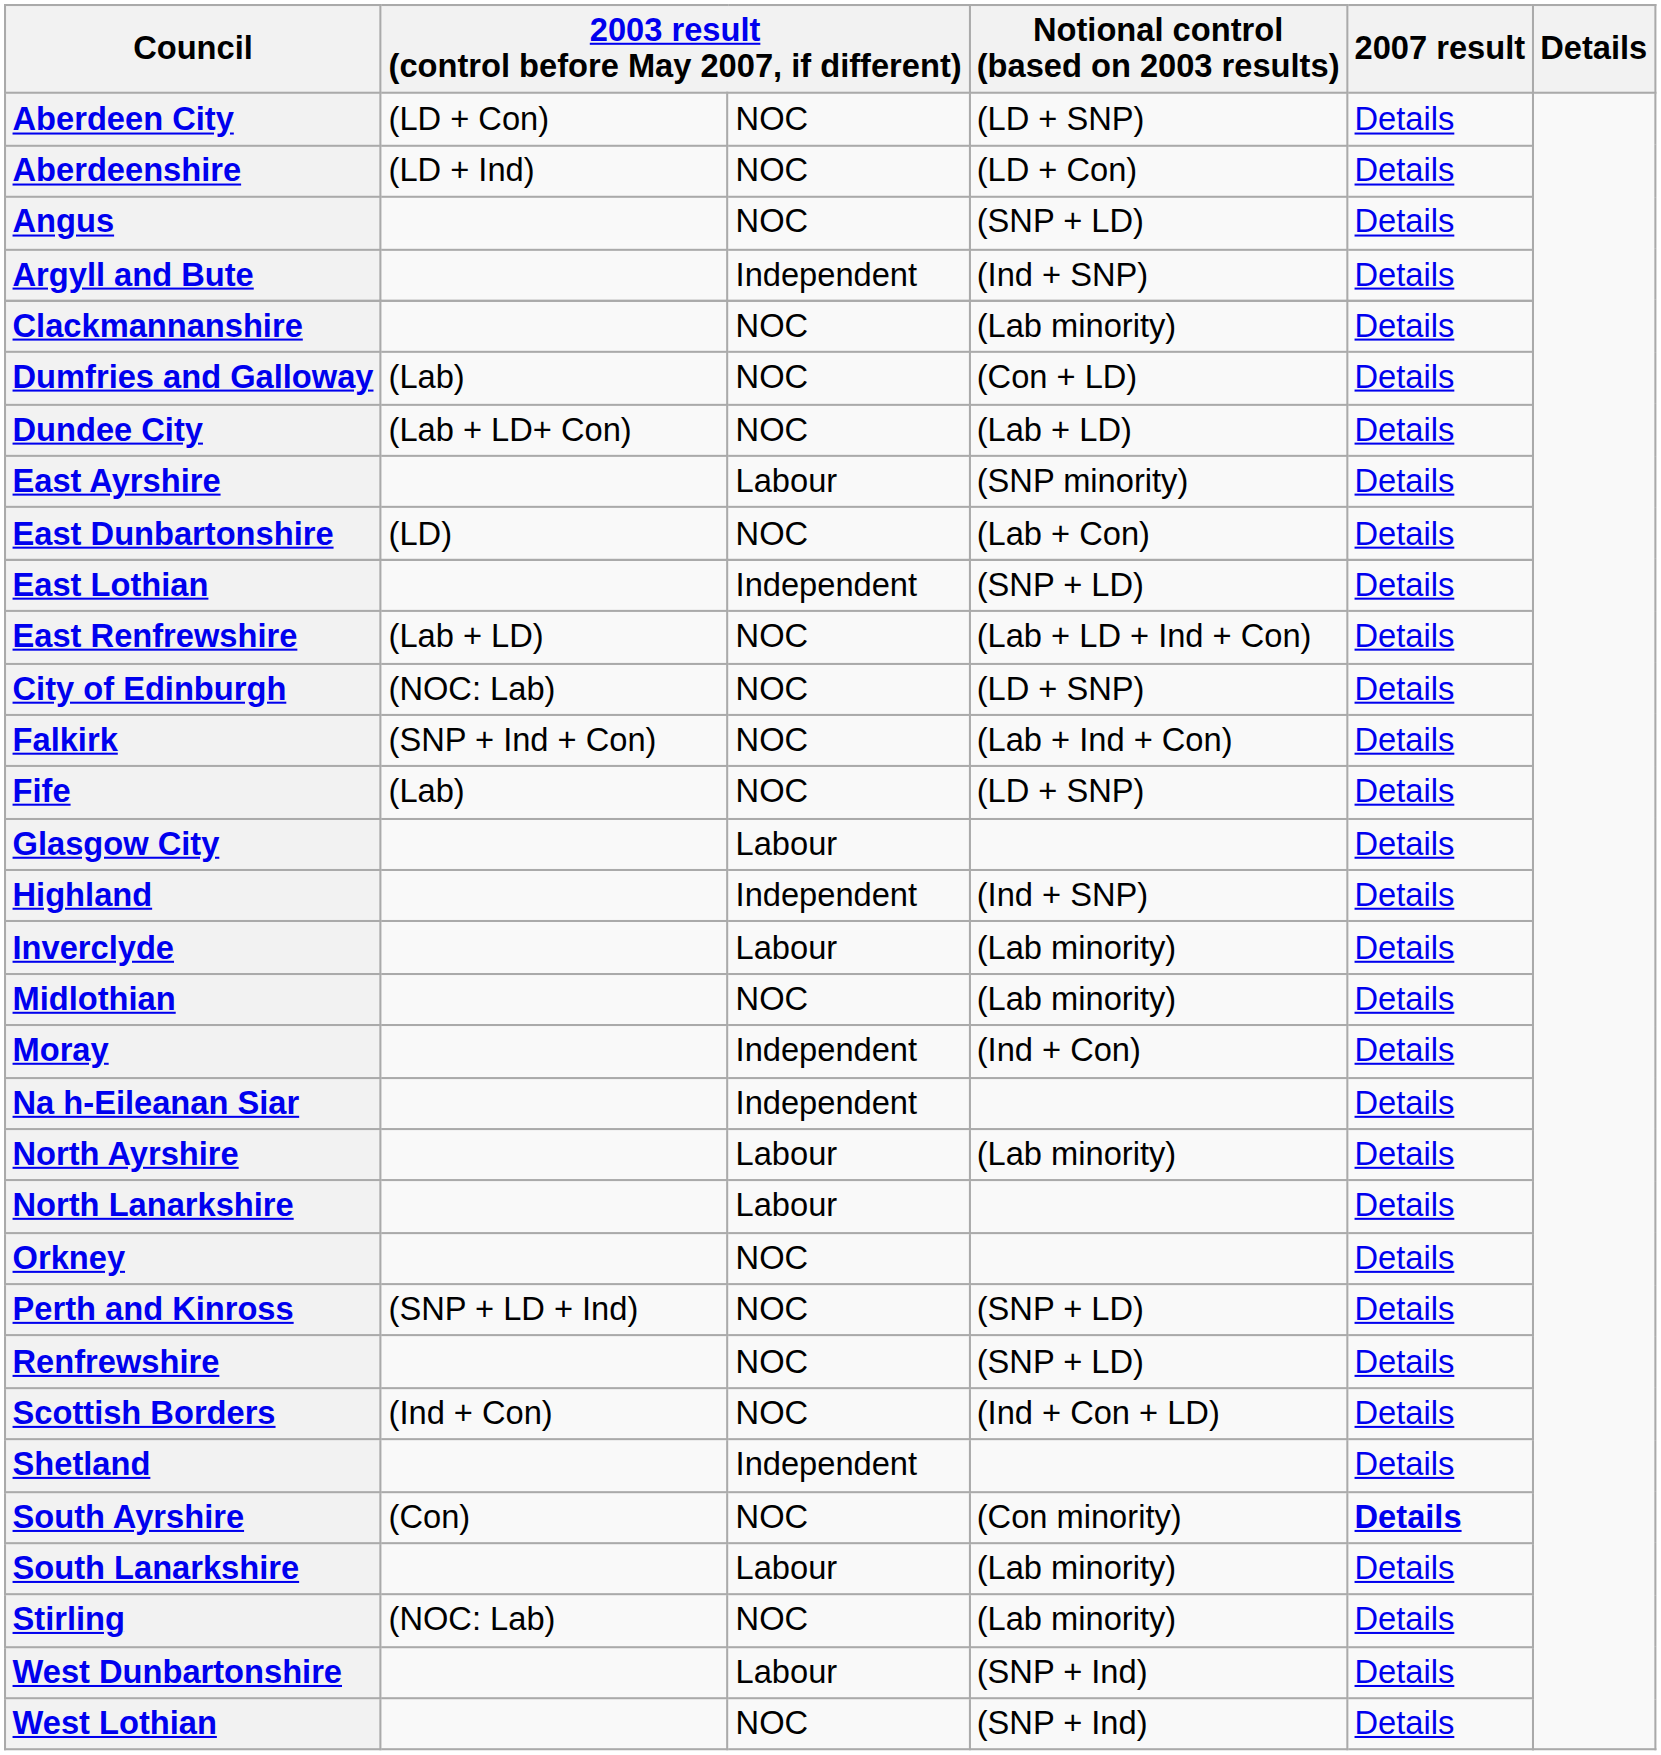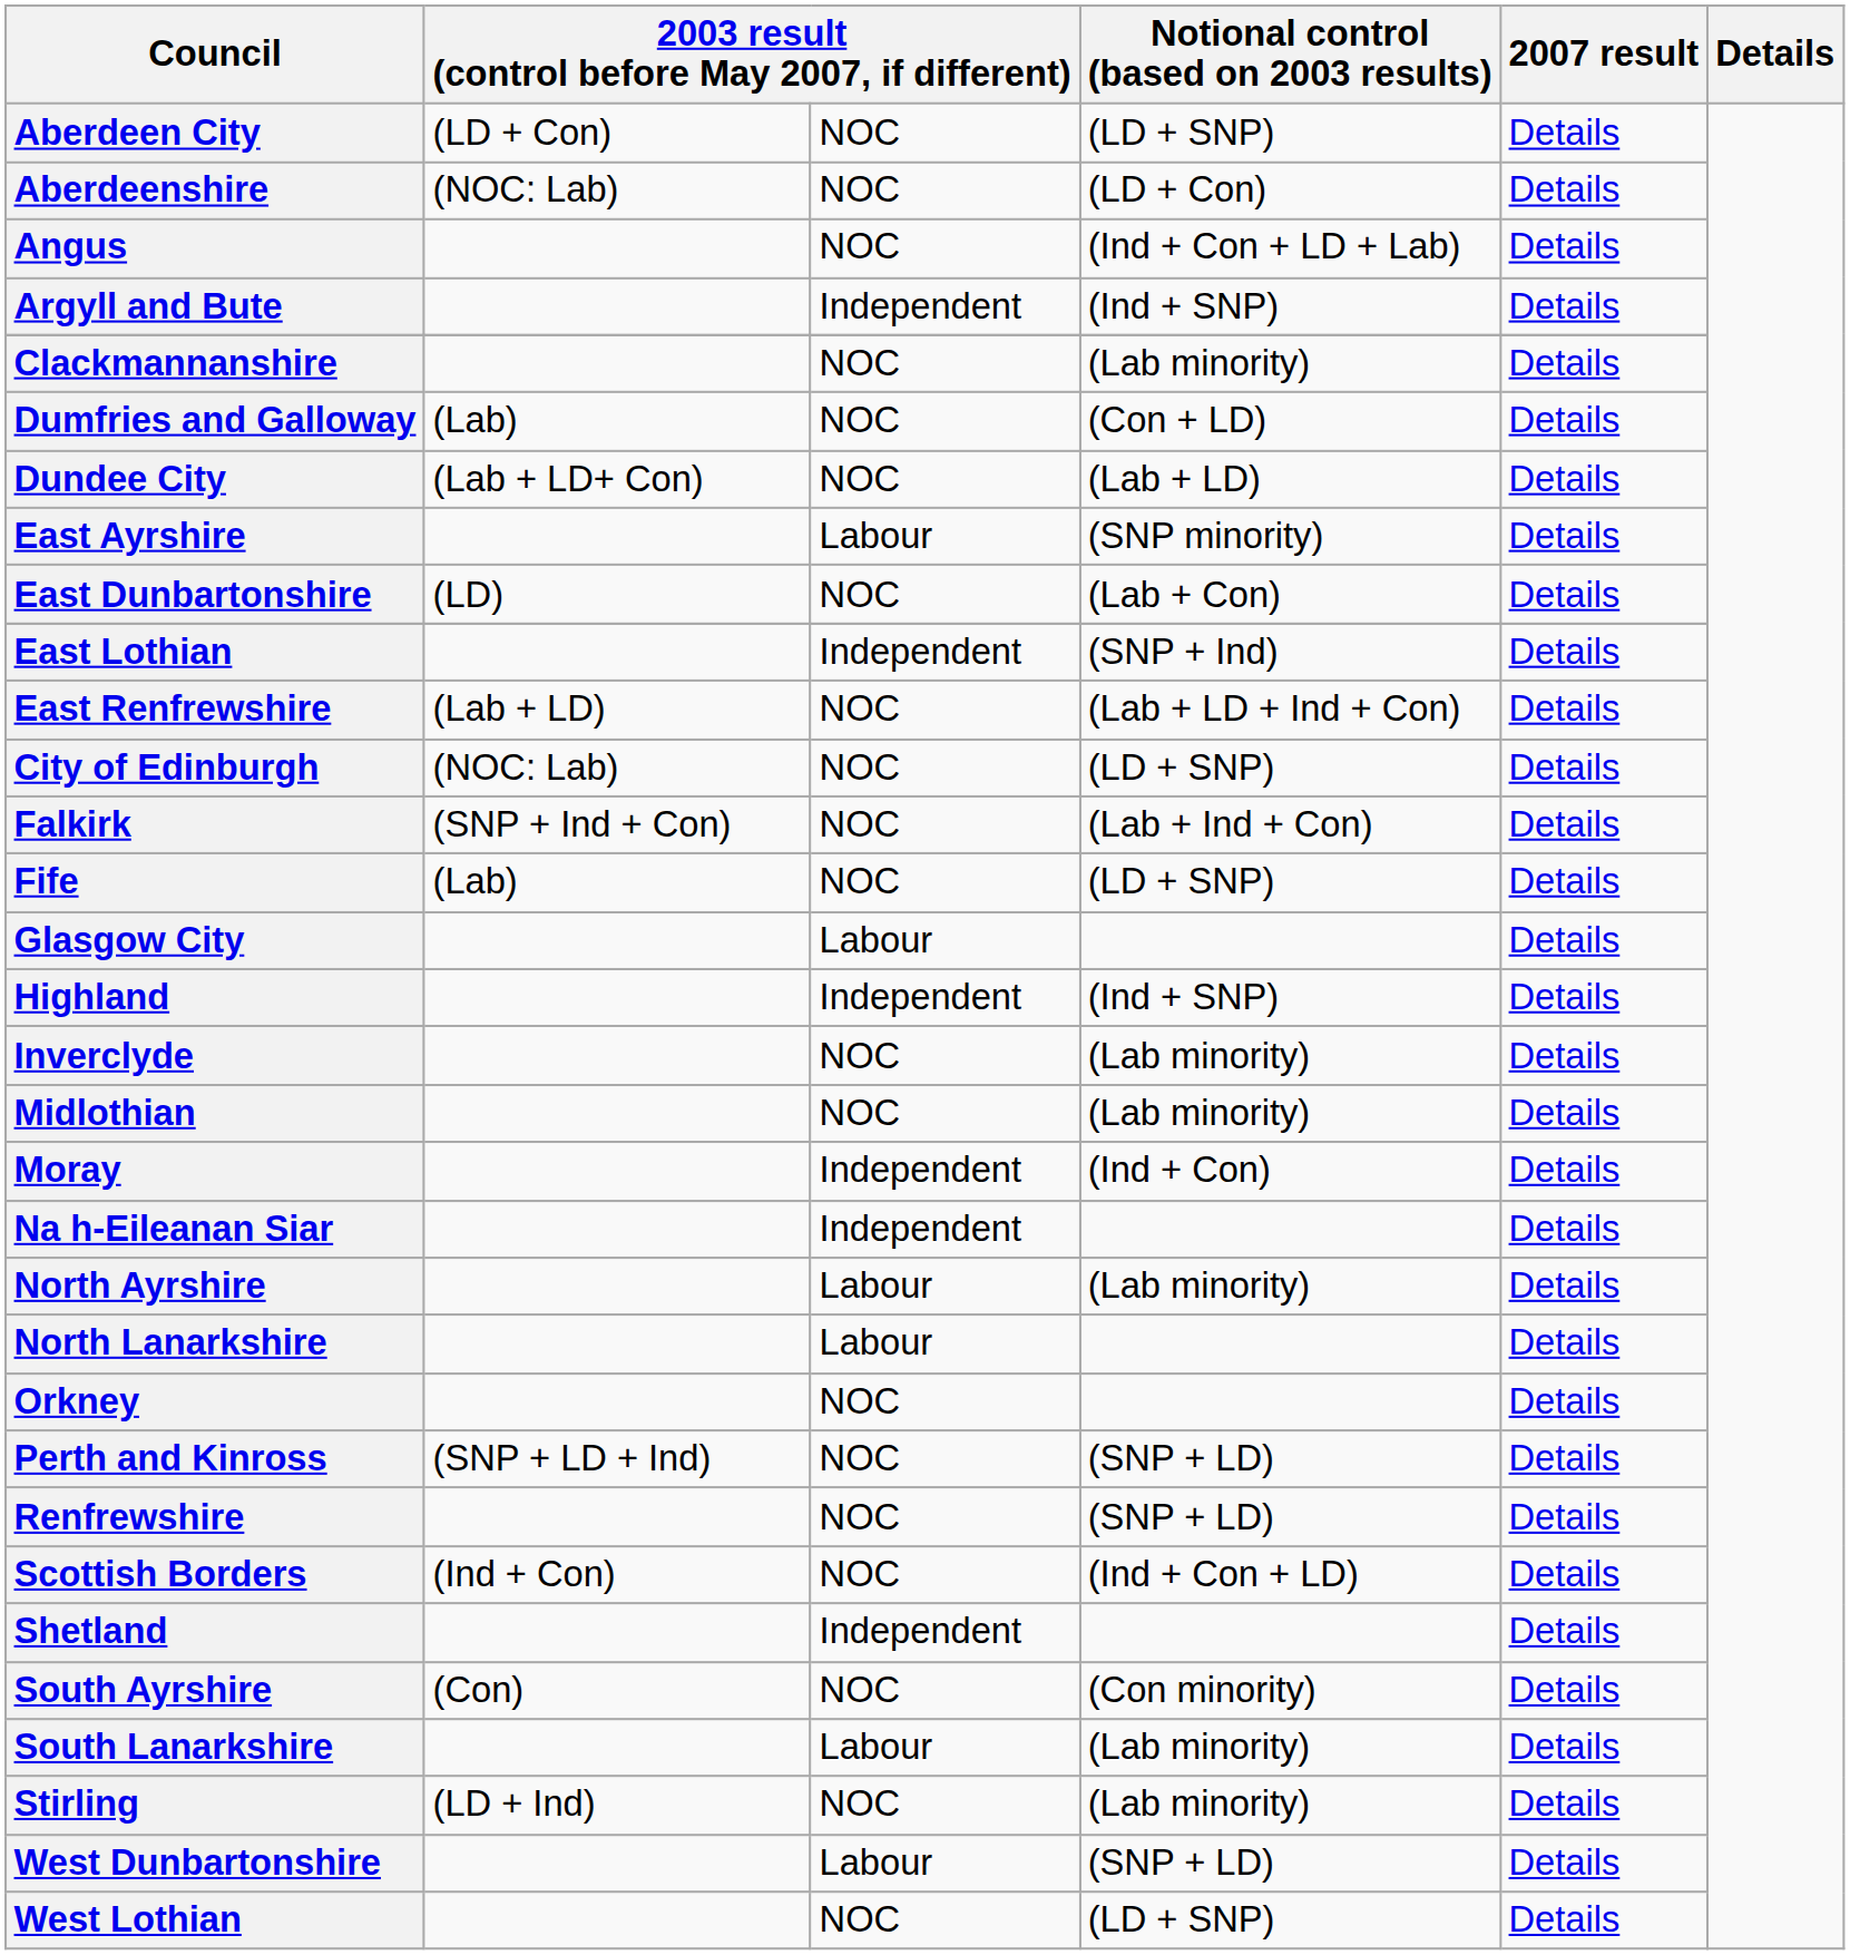 <table class="wikitable">
 <tr>
 <th scope="col">Council</th>
 <th scope="col"  colspan="2"><a href='#'>2003 result</a><br>(control before May 2007, if different)</th>
 <th scope="col">Notional control<br>(based on 2003 results)</th>
 <th scope="col" colspan="2">2007 result</th>
 <th scope="col">Details</th>
 </tr>
 <tr>
 <th scope="row" style="text-align: left;"><a href='#'>Aberdeen City</a></th>
 <td> (LD + Con)</td>
 <td>NOC</td>
 <td> (LD + SNP)</td>
 <td><a href='#'>Details</a></td>
 </tr>
 <tr>
 <th scope="row" style="text-align: left;"><a href='#'>Aberdeenshire</a></th>
-<td> (LD + Ind)</td>
+<td> (NOC: Lab)</td>
 <td>NOC</td>
 <td> (LD + Con)</td>
 <td><a href='#'>Details</a></td>
 </tr>
 <tr>
 <th scope="row" style="text-align: left;"><a href='#'>Angus</a></th>
 <td></td>
 <td>NOC</td>
-<td> (SNP + LD)</td>
+<td> (Ind + Con + LD + Lab)</td>
 <td><a href='#'>Details</a></td>
 </tr>
 <tr>
 <th scope="row" style="text-align: left;"><a href='#'>Argyll and Bute</a></th>
 <td></td>
 <td>Independent</td>
 <td> (Ind + SNP)</td>
 <td><a href='#'>Details</a></td>
 </tr>
 <tr>
 </tr>
 <tr>
 <th scope="row" style="text-align: left;"><a href='#'>Clackmannanshire</a></th>
 <td></td>
 <td>NOC</td>
 <td> (Lab minority)</td>
 <td><a href='#'>Details</a></td>
 </tr>
 <tr>
 <th scope="row" style="text-align: left;"><a href='#'>Dumfries and Galloway</a></th>
 <td> (Lab)</td>
 <td>NOC</td>
 <td> (Con + LD)</td>
 <td><a href='#'>Details</a></td>
 </tr>
 <tr>
 <th scope="row" style="text-align: left;"><a href='#'>Dundee City</a></th>
 <td> (Lab + LD+ Con)</td>
 <td>NOC</td>
 <td> (Lab + LD)</td>
 <td><a href='#'>Details</a></td>
 </tr>
 <tr>
 <th scope="row" style="text-align: left;"><a href='#'>East Ayrshire</a></th>
 <td></td>
 <td>Labour</td>
 <td> (SNP minority)</td>
 <td><a href='#'>Details</a></td>
 </tr>
 <tr>
 <th scope="row" style="text-align: left;"><a href='#'>East Dunbartonshire</a></th>
 <td> (LD)</td>
 <td>NOC</td>
 <td> (Lab + Con)</td>
 <td><a href='#'>Details</a></td>
 </tr>
 <tr>
 </tr>
 <tr>
 <th scope="row" style="text-align: left;"><a href='#'>East Lothian</a></th>
 <td></td>
 <td>Independent</td>
-<td> (SNP + LD)</td>
+<td> (SNP + Ind)</td>
 <td><a href='#'>Details</a></td>
 </tr>
 <tr>
 <th scope="row" style="text-align: left;"><a href='#'>East Renfrewshire</a></th>
 <td> (Lab + LD)</td>
 <td>NOC</td>
 <td> (Lab + LD + Ind + Con)</td>
 <td><a href='#'>Details</a></td>
 </tr>
 <tr>
 <th scope="row" style="text-align: left;"><a href='#'>City of Edinburgh</a></th>
 <td> (NOC: Lab)</td>
 <td>NOC</td>
 <td> (LD + SNP)</td>
 <td><a href='#'>Details</a></td>
 </tr>
 <tr>
 <th scope="row" style="text-align: left;"><a href='#'>Falkirk</a></th>
 <td> (SNP + Ind + Con)</td>
 <td>NOC</td>
 <td> (Lab + Ind + Con)</td>
 <td><a href='#'>Details</a></td>
 </tr>
 <tr>
 <th scope="row" style="text-align: left;"><a href='#'>Fife</a></th>
 <td> (Lab)</td>
 <td>NOC</td>
 <td> (LD + SNP)</td>
 <td><a href='#'>Details</a></td>
 </tr>
 <tr>
 <th scope="row" style="text-align: left;"><a href='#'>Glasgow City</a></th>
 <td></td>
 <td>Labour</td>
 <td></td>
 <td><a href='#'>Details</a></td>
 </tr>
 <tr>
 <th scope="row" style="text-align: left;"><a href='#'>Highland</a></th>
 <td></td>
 <td>Independent</td>
 <td> (Ind + SNP)</td>
 <td><a href='#'>Details</a></td>
 </tr>
 <tr>
 <th scope="row" style="text-align: left;"><a href='#'>Inverclyde</a></th>
 <td></td>
-<td>Labour</td>
+<td>NOC</td>
 <td> (Lab minority)</td>
 <td><a href='#'>Details</a></td>
 </tr>
 <tr>
 <th scope="row" style="text-align: left;"><a href='#'>Midlothian</a></th>
 <td></td>
 <td>NOC</td>
 <td> (Lab minority)</td>
 <td><a href='#'>Details</a></td>
 </tr>
 <tr>
 <th scope="row" style="text-align: left;"><a href='#'>Moray</a></th>
 <td></td>
 <td>Independent</td>
 <td> (Ind + Con)</td>
 <td><a href='#'>Details</a></td>
 </tr>
 <tr>
 <th scope="row" style="text-align: left;"><a href='#'>Na h-Eileanan Siar</a></th>
 <td></td>
 <td>Independent</td>
 <td></td>
 <td><a href='#'>Details</a></td>
 </tr>
 <tr>
 <th scope="row" style="text-align: left;"><a href='#'>North Ayrshire</a></th>
 <td></td>
 <td>Labour</td>
 <td> (Lab minority)</td>
 <td><a href='#'>Details</a></td>
 </tr>
 <tr>
 <th scope="row" style="text-align: left;"><a href='#'>North Lanarkshire</a></th>
 <td></td>
 <td>Labour</td>
 <td></td>
 <td><a href='#'>Details</a></td>
 </tr>
 <tr>
 <th scope="row" style="text-align: left;"><a href='#'>Orkney</a></th>
 <td></td>
 <td>NOC</td>
 <td></td>
 <td><a href='#'>Details</a></td>
 </tr>
 <tr>
 <th scope="row" style="text-align: left;"><a href='#'>Perth and Kinross</a></th>
 <td> (SNP + LD + Ind)</td>
 <td>NOC</td>
 <td> (SNP + LD)</td>
 <td><a href='#'>Details</a></td>
 </tr>
 <tr>
 <th scope="row" style="text-align: left;"><a href='#'>Renfrewshire</a></th>
 <td></td>
 <td>NOC</td>
 <td> (SNP + LD)</td>
 <td><a href='#'>Details</a></td>
 </tr>
 <tr>
 <th scope="row" style="text-align: left;"><a href='#'>Scottish Borders</a></th>
 <td> (Ind + Con)</td>
 <td>NOC</td>
 <td> (Ind + Con + LD)</td>
 <td><a href='#'>Details</a></td>
 </tr>
 <tr>
 <th scope="row" style="text-align: left;"><a href='#'>Shetland</a></th>
 <td></td>
 <td>Independent</td>
 <td></td>
 <td><a href='#'>Details</a></td>
 </tr>
 <tr>
 <th scope="row" style="text-align: left;"><a href='#'>South Ayrshire</a></th>
 <td> (Con)</td>
 <td>NOC</td>
 <td> (Con minority)</td>
-<td><strong><a href='#'>Details</a></strong></td>
+<td><a href='#'>Details</a></td>
 </tr>
 <tr>
 <th scope="row" style="text-align: left;"><a href='#'>South Lanarkshire</a></th>
 <td></td>
 <td>Labour</td>
 <td> (Lab minority)</td>
 <td><a href='#'>Details</a></td>
 </tr>
 <tr>
 <th scope="row" style="text-align: left;"><a href='#'>Stirling</a></th>
-<td> (NOC: Lab)</td>
+<td> (LD + Ind)</td>
 <td>NOC</td>
 <td> (Lab minority)</td>
 <td><a href='#'>Details</a></td>
 </tr>
 <tr>
 <th scope="row" style="text-align: left;"><a href='#'>West Dunbartonshire</a></th>
 <td></td>
 <td>Labour</td>
-<td> (SNP + Ind)</td>
+<td> (SNP + LD)</td>
 <td><a href='#'>Details</a></td>
 </tr>
 <tr>
 <th scope="row" style="text-align: left;"><a href='#'>West Lothian</a></th>
 <td></td>
 <td>NOC</td>
-<td> (SNP + Ind)</td>
+<td> (LD + SNP)</td>
 <td><a href='#'>Details</a></td>
 </tr>
 </table>
